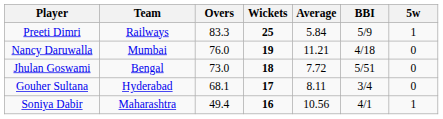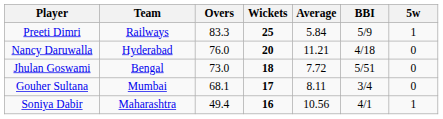 <table class="wikitable" style="text-align:center">
 <tr>
 <th width=125>Player</th>
 <th width=125>Team</th>
 <th width=60>Overs</th>
 <th width=60>Wickets</th>
 <th width=60>Average</th>
 <th width=60>BBI</th>
 <th width=60>5w</th>
 </tr>
 <tr>
 <td><a href='#'>Preeti Dimri</a></td>
 <td><a href='#'>Railways</a></td>
 <td>83.3</td>
 <td><strong>25</strong></td>
 <td>5.84</td>
 <td>5/9</td>
 <td>1</td>
 </tr>
 <tr>
 <td><a href='#'>Nancy Daruwalla</a></td>
-<td><a href='#'>Mumbai</a></td>
+<td><a href='#'>Hyderabad</a></td>
 <td>76.0</td>
-<td><strong>19</strong></td>
+<td><strong>20</strong></td>
 <td>11.21</td>
 <td>4/18</td>
 <td>0</td>
 </tr>
 <tr>
 <td><a href='#'>Jhulan Goswami</a></td>
 <td><a href='#'>Bengal</a></td>
 <td>73.0</td>
 <td><strong>18</strong></td>
 <td>7.72</td>
 <td>5/51</td>
 <td>0</td>
 </tr>
 <tr>
 <td><a href='#'>Gouher Sultana</a></td>
-<td><a href='#'>Hyderabad</a></td>
+<td><a href='#'>Mumbai</a></td>
 <td>68.1</td>
 <td><strong>17</strong></td>
 <td>8.11</td>
 <td>3/4</td>
 <td>0</td>
 </tr>
 <tr>
 <td><a href='#'>Soniya Dabir</a></td>
 <td><a href='#'>Maharashtra</a></td>
 <td>49.4</td>
 <td><strong>16</strong></td>
 <td>10.56</td>
 <td>4/1</td>
 <td>1</td>
 </tr>
 </table>
